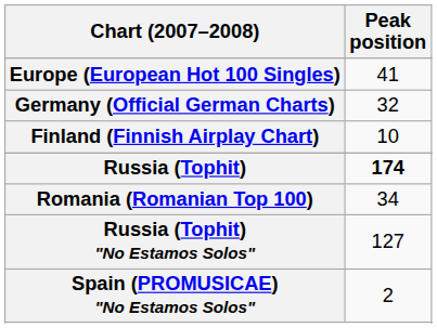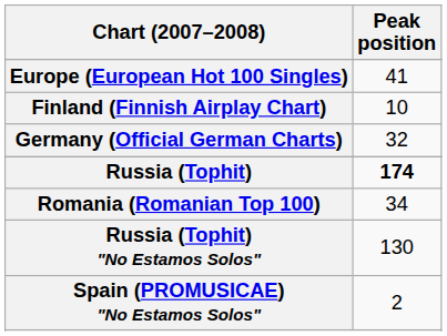 <table class="wikitable sortable plainrowheaders" style="text-align:center">
 <tr>
 <th scope="col">Chart (2007–2008)</th>
 <th scope="col">Peak<br>position</th>
 </tr>
 <tr>
 </tr>
 <tr>
 </tr>
 <tr>
 </tr>
 <tr>
 <th scope="row">Europe (<a href='#'>European Hot 100 Singles</a>)</th>
 <td>41</td>
 </tr>
 <tr>
+<th scope="row">Finland (<a href='#'>Finnish Airplay Chart</a>)</th>
+<td>10</td>
+</tr>
+<tr>
 <th scope="row">Germany (<a href='#'>Official German Charts</a>)</th>
 <td>32</td>
-</tr>
-<tr>
-<th scope="row">Finland (<a href='#'>Finnish Airplay Chart</a>)</th>
-<td>10</td>
 </tr>
 <tr>
 </tr>
 <tr>
 </tr>
 <tr>
 <th scope="row">Russia (<a href='#'>Tophit</a>)</th>
 <td><strong>174</strong></td>
 </tr>
 <tr>
 <th scope="row">Romania (<a href='#'>Romanian Top 100</a>)</th>
 <td>34</td>
 </tr>
 <tr>
 <th scope="row">Russia (<a href='#'>Tophit</a>)<br><small><em>"No Estamos Solos"</em></small></th>
-<td>127</td>
+<td>130</td>
 </tr>
 <tr>
 <th scope="row">Spain (<a href='#'>PROMUSICAE</a>)<br><small><em>"No Estamos Solos"</em></small></th>
 <td>2</td>
 </tr>
 <tr>
 </tr>
 <tr>
 </tr>
 </table>
